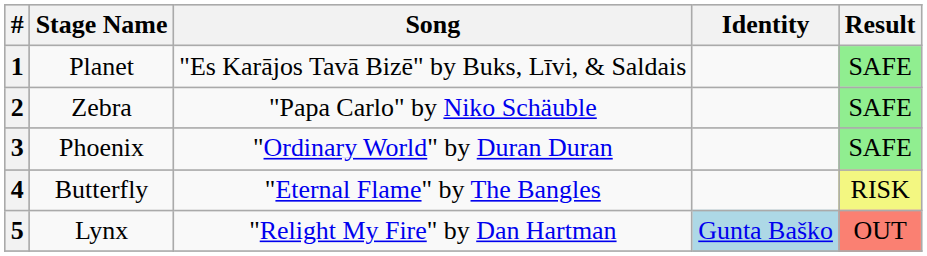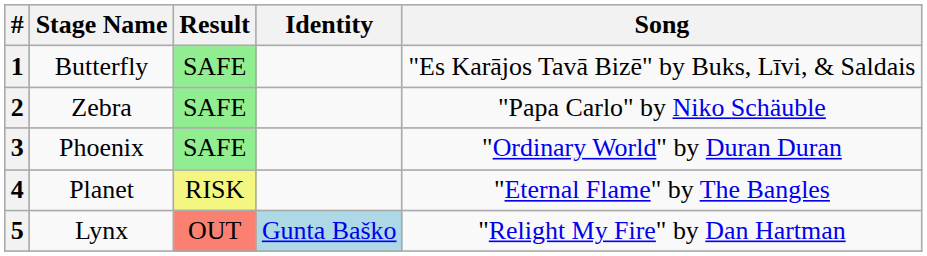 <table class="wikitable plainrowheaders" style="text-align: center;">
 <tr>
 <th>#</th>
 <th>Stage Name</th>
+<th>Result</th>
+<th>Identity</th>
 <th>Song</th>
-<th>Identity</th>
-<th>Result</th>
 </tr>
 <tr>
 <th>1</th>
-<td>Planet</td>
+<td>Butterfly</td>
+<td bgcolor="lightgreen">SAFE</td>
+<td></td>
 <td>"Es Karājos Tavā Bizē" by Buks, Līvi, & Saldais</td>
-<td></td>
-<td bgcolor="lightgreen">SAFE</td>
 </tr>
 <tr>
 <th>2</th>
 <td>Zebra</td>
+<td bgcolor="lightgreen">SAFE</td>
+<td></td>
 <td>"Papa Carlo" by <a href='#'>Niko Schäuble</a></td>
-<td></td>
-<td bgcolor="lightgreen">SAFE</td>
 </tr>
 <tr>
 <th>3</th>
 <td>Phoenix</td>
+<td bgcolor="lightgreen">SAFE</td>
+<td></td>
 <td>"<a href='#'>Ordinary World</a>" by <a href='#'>Duran Duran</a></td>
-<td></td>
-<td bgcolor="lightgreen">SAFE</td>
 </tr>
 <tr>
 <th>4</th>
-<td>Butterfly</td>
+<td>Planet</td>
+<td bgcolor="#F3F781">RISK</td>
+<td></td>
 <td>"<a href='#'>Eternal Flame</a>" by <a href='#'>The Bangles</a></td>
-<td></td>
-<td bgcolor="#F3F781">RISK</td>
 </tr>
 <tr>
 <th>5</th>
 <td>Lynx</td>
+<td bgcolor="salmon">OUT</td>
+<td style="background: lightblue;"><a href='#'>Gunta Baško</a></td>
 <td>"<a href='#'>Relight My Fire</a>" by <a href='#'>Dan Hartman</a></td>
-<td style="background: lightblue;"><a href='#'>Gunta Baško</a></td>
-<td bgcolor="salmon">OUT</td>
 </tr>
 </table>
